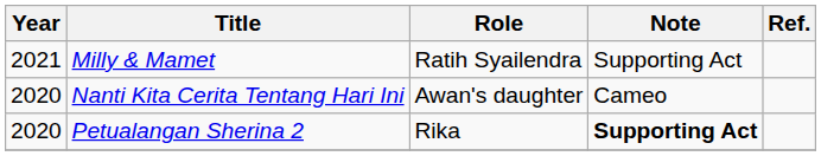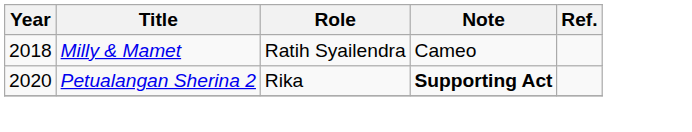 <table class="wikitable">
 <tr>
 <th>Year</th>
 <th>Title</th>
 <th>Role</th>
 <th>Note</th>
 <th>Ref.</th>
 </tr>
 <tr>
-<td>2021</td>
+<td>2018</td>
 <td><em><a href='#'>Milly & Mamet</a></em></td>
 <td>Ratih Syailendra</td>
-<td>Supporting Act</td>
-<td></td>
-</tr>
-<tr>
-<td>2020</td>
-<td><em><a href='#'>Nanti Kita Cerita Tentang Hari Ini</a></em></td>
-<td>Awan's daughter</td>
 <td>Cameo</td>
 <td></td>
 </tr>
 <tr>
 <td>2020</td>
 <td><em><a href='#'>Petualangan Sherina 2</a></em></td>
 <td>Rika</td>
 <td><strong>Supporting Act</strong></td>
 <td></td>
 </tr>
 <tr>
 </tr>
 </table>
